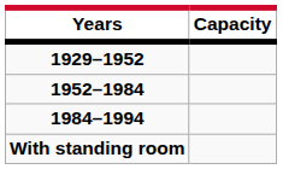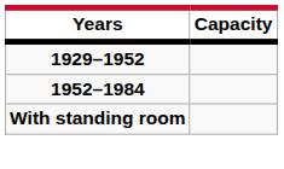 <table class="wikitable">
 <tr>
 <th style="background:#FFFFFF; border-top:#CF0A2C 5px solid; border-bottom:#000000 5px solid;">Years</th>
 <th style="background:#FFFFFF; border-top:#CF0A2C 5px solid; border-bottom:#000000 5px solid;">Capacity</th>
 </tr>
 <tr>
 <td style="text-align:center"><strong>1929–1952</strong></td>
 <td></td>
 </tr>
 <tr>
 <td style="text-align:center"><strong>1952–1984</strong></td>
 <td></td>
 </tr>
 <tr>
-<td style="text-align:center"><strong>1984–1994</strong></td>
-<td></td>
-</tr>
-<tr>
 <td style="text-align:center"><strong>With standing room</strong></td>
 <td></td>
 </tr>
 </table>
